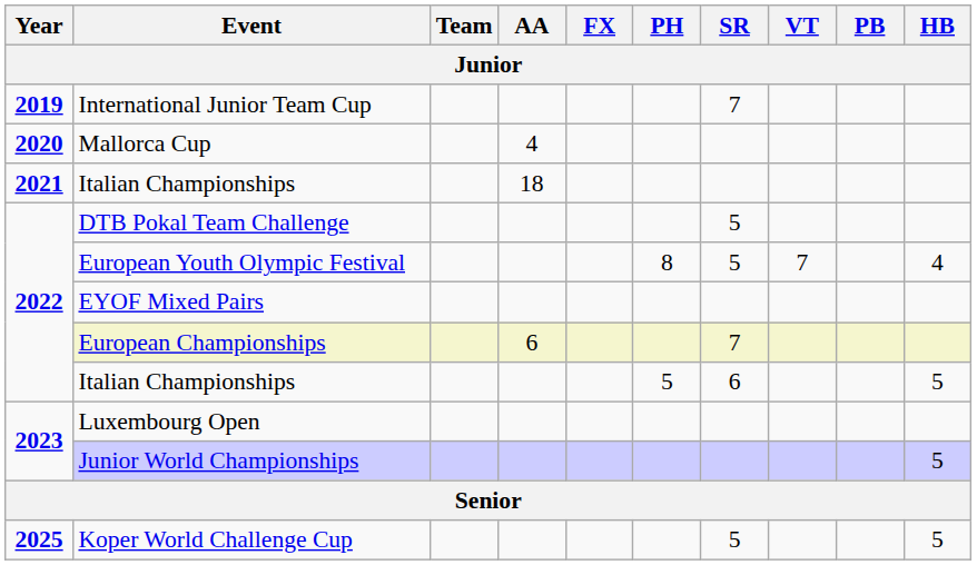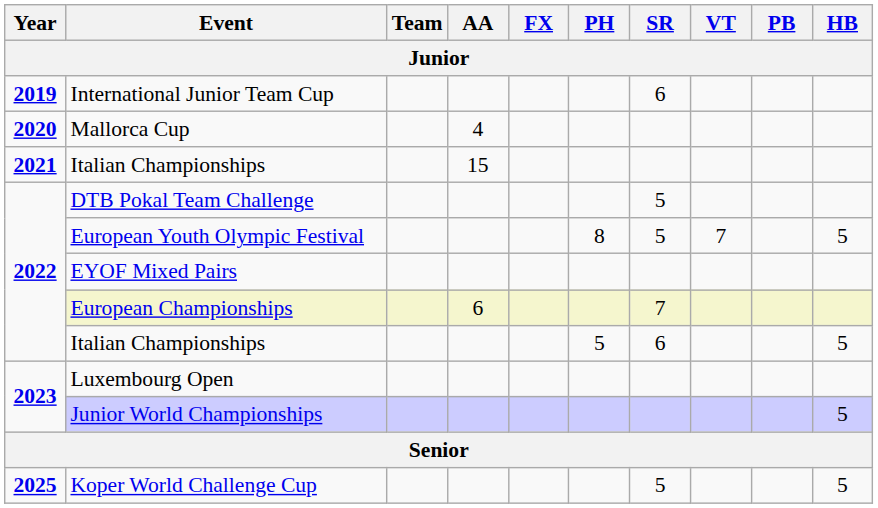 <table class="wikitable sortable" style="text-align:center; font-size:95%;">
 <tr>
 <th width=7% class=unsortable>Year</th>
 <th width=37% class=unsortable>Event</th>
 <th width=7% class=unsortable>Team</th>
 <th width=7% class=unsortable>AA</th>
 <th width=7% class=unsortable><a href='#'>FX</a></th>
 <th width=7% class=unsortable><a href='#'>PH</a></th>
 <th width=7% class=unsortable><a href='#'>SR</a></th>
 <th width=7% class=unsortable><a href='#'>VT</a></th>
 <th width=7% class=unsortable><a href='#'>PB</a></th>
 <th width=7% class=unsortable><a href='#'>HB</a></th>
 </tr>
 <tr>
 <th colspan="10">Junior</th>
 </tr>
 <tr>
 <td rowspan="1"><strong><a href='#'>2019</a></strong></td>
 <td align=left>International Junior Team Cup</td>
 <td></td>
 <td></td>
 <td></td>
 <td></td>
-<td>7</td>
+<td>6</td>
 <td></td>
 <td></td>
 <td></td>
 </tr>
 <tr>
 <td rowspan="1"><strong><a href='#'>2020</a></strong></td>
 <td align=left>Mallorca Cup</td>
 <td></td>
 <td>4</td>
 <td></td>
 <td></td>
 <td></td>
 <td></td>
 <td></td>
 <td></td>
 </tr>
 <tr>
 <td rowspan="1"><strong><a href='#'>2021</a></strong></td>
 <td align=left>Italian Championships</td>
 <td></td>
-<td>18</td>
+<td>15</td>
 <td></td>
 <td></td>
 <td></td>
 <td></td>
 <td></td>
 <td></td>
 </tr>
 <tr>
 <td rowspan="5"><strong><a href='#'>2022</a></strong></td>
 <td align=left><a href='#'>DTB Pokal Team Challenge</a></td>
 <td></td>
 <td></td>
 <td></td>
 <td></td>
 <td>5</td>
 <td></td>
 <td></td>
 <td></td>
 </tr>
 <tr>
 <td align=left><a href='#'>European Youth Olympic Festival</a></td>
 <td></td>
 <td></td>
 <td></td>
 <td>8</td>
 <td>5</td>
 <td>7</td>
 <td></td>
-<td>4</td>
+<td>5</td>
 </tr>
 <tr>
 <td align=left><a href='#'>EYOF Mixed Pairs</a></td>
 <td></td>
 <td></td>
 <td></td>
 <td></td>
 <td></td>
 <td></td>
 <td></td>
 <td></td>
 </tr>
 <tr bgcolor=#F5F6CE>
 <td align=left><a href='#'>European Championships</a></td>
 <td></td>
 <td>6</td>
 <td></td>
 <td></td>
 <td>7</td>
 <td></td>
 <td></td>
 <td></td>
 </tr>
 <tr>
 <td align=left>Italian Championships</td>
 <td></td>
 <td></td>
 <td></td>
 <td>5</td>
 <td>6</td>
 <td></td>
 <td></td>
 <td>5</td>
 </tr>
 <tr>
 <td rowspan="2"><strong><a href='#'>2023</a></strong></td>
 <td align=left>Luxembourg Open</td>
 <td></td>
 <td></td>
 <td></td>
 <td></td>
 <td></td>
 <td></td>
 <td></td>
 <td></td>
 </tr>
 <tr style="background:#ccf;">
 <td align=left><a href='#'>Junior World Championships</a></td>
 <td></td>
 <td></td>
 <td></td>
 <td></td>
 <td></td>
 <td></td>
 <td></td>
 <td>5</td>
 </tr>
 <tr>
 <th colspan="10">Senior</th>
 </tr>
 <tr>
 <td rowspan="1"><strong><a href='#'>2025</a></strong></td>
 <td align=left><a href='#'>Koper World Challenge Cup</a></td>
 <td></td>
 <td></td>
 <td></td>
 <td></td>
 <td>5</td>
 <td></td>
 <td></td>
 <td>5</td>
 </tr>
 </table>
